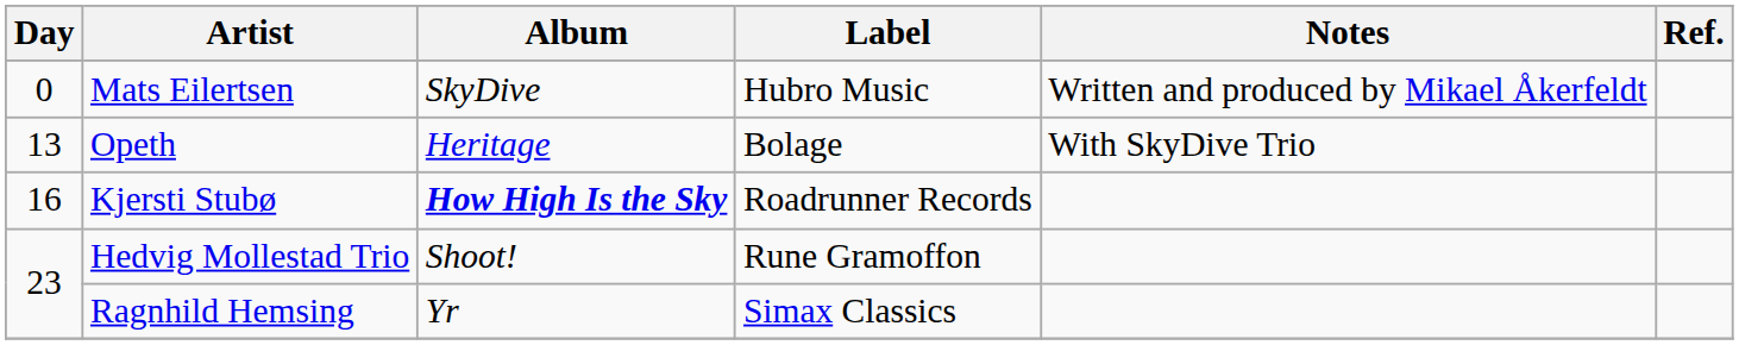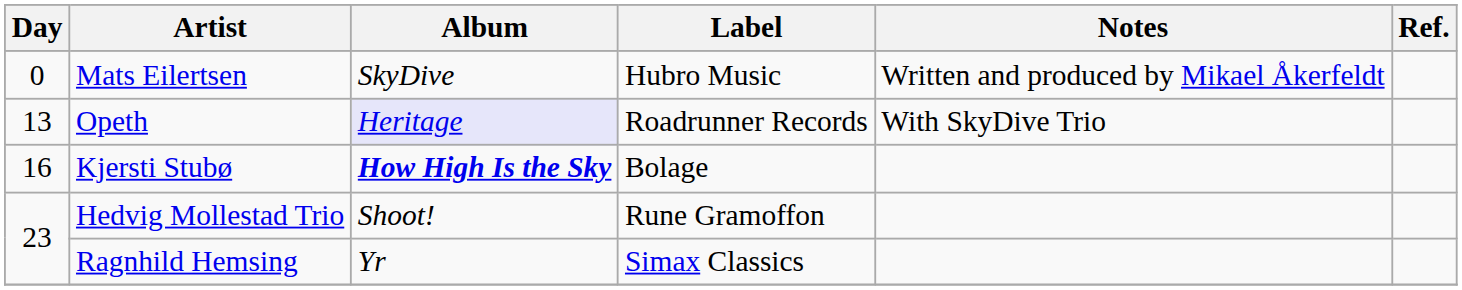 <table class="wikitable">
 <tr>
 <th>Day</th>
 <th>Artist</th>
 <th>Album</th>
 <th>Label</th>
 <th>Notes</th>
 <th>Ref.</th>
 </tr>
 <tr>
 <td rowspan="1" style="text-align:center;">0</td>
 <td><a href='#'>Mats Eilertsen</a></td>
 <td><em>SkyDive</em></td>
 <td>Hubro Music</td>
 <td>Written and produced by <a href='#'>Mikael Åkerfeldt</a></td>
 <td></td>
 </tr>
 <tr>
 <td rowspan="1" style="text-align:center;">13</td>
 <td><a href='#'>Opeth</a></td>
-<td><em><a href='#'>Heritage</a></em></td>
-<td>Bolage</td>
+<td style="background: lavender;"><em><a href='#'>Heritage</a></em></td>
+<td>Roadrunner Records</td>
 <td>With SkyDive Trio</td>
 <td></td>
 </tr>
 <tr>
 <td rowspan="1" style="text-align:center;">16</td>
 <td><a href='#'>Kjersti Stubø </a></td>
 <td><strong><em><a href='#'>How High Is the Sky</a></em></strong></td>
-<td>Roadrunner Records</td>
+<td>Bolage</td>
 <td></td>
 <td></td>
 </tr>
 <tr>
 <td rowspan="2" style="text-align:center;">23</td>
 <td><a href='#'>Hedvig Mollestad Trio</a></td>
 <td><em>Shoot!</em></td>
 <td>Rune Gramoffon</td>
 <td></td>
 <td></td>
 </tr>
 <tr>
 <td><a href='#'>Ragnhild Hemsing</a></td>
 <td><em>Yr</em></td>
 <td><a href='#'>Simax</a> Classics</td>
 <td></td>
 <td></td>
 </tr>
 <tr>
 </tr>
 </table>
